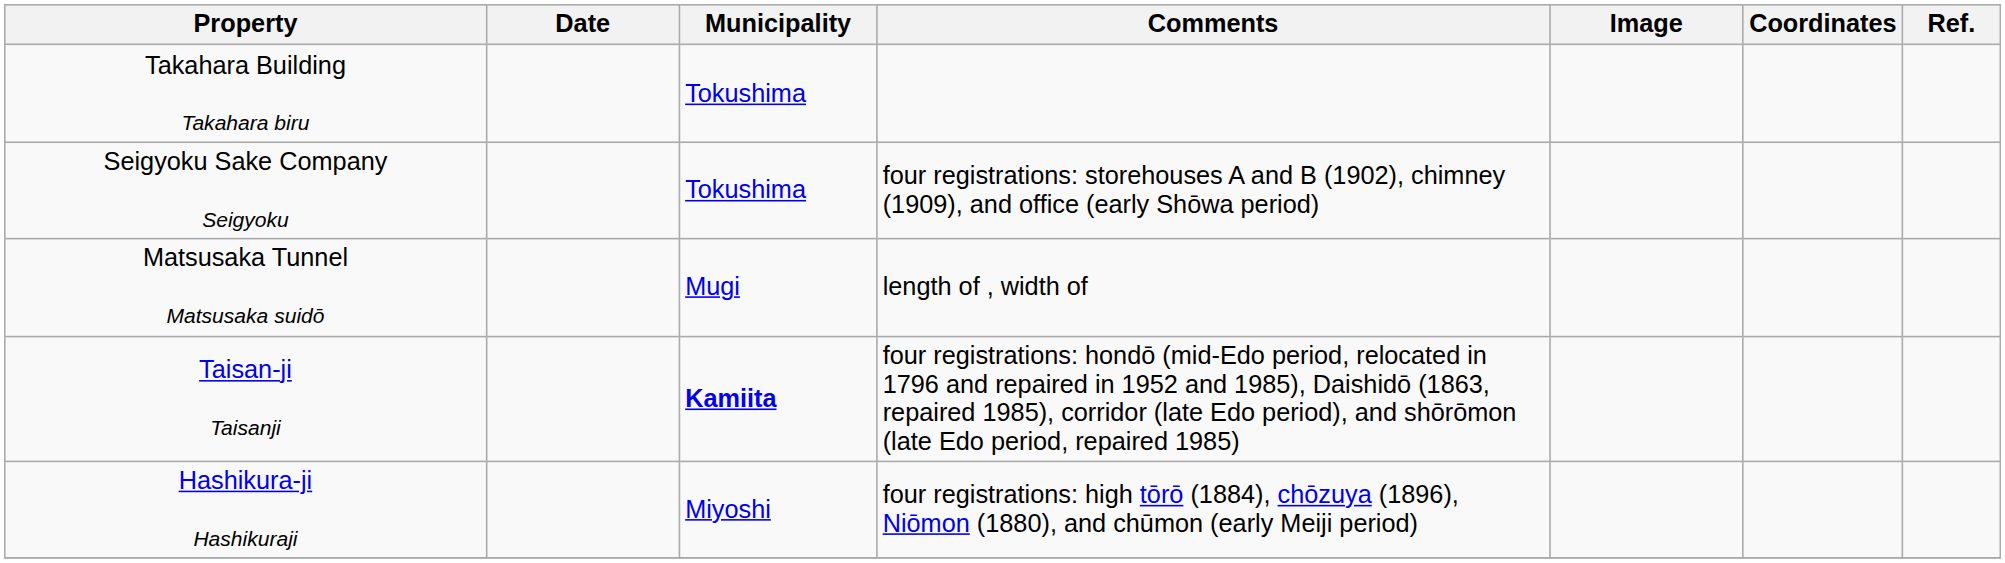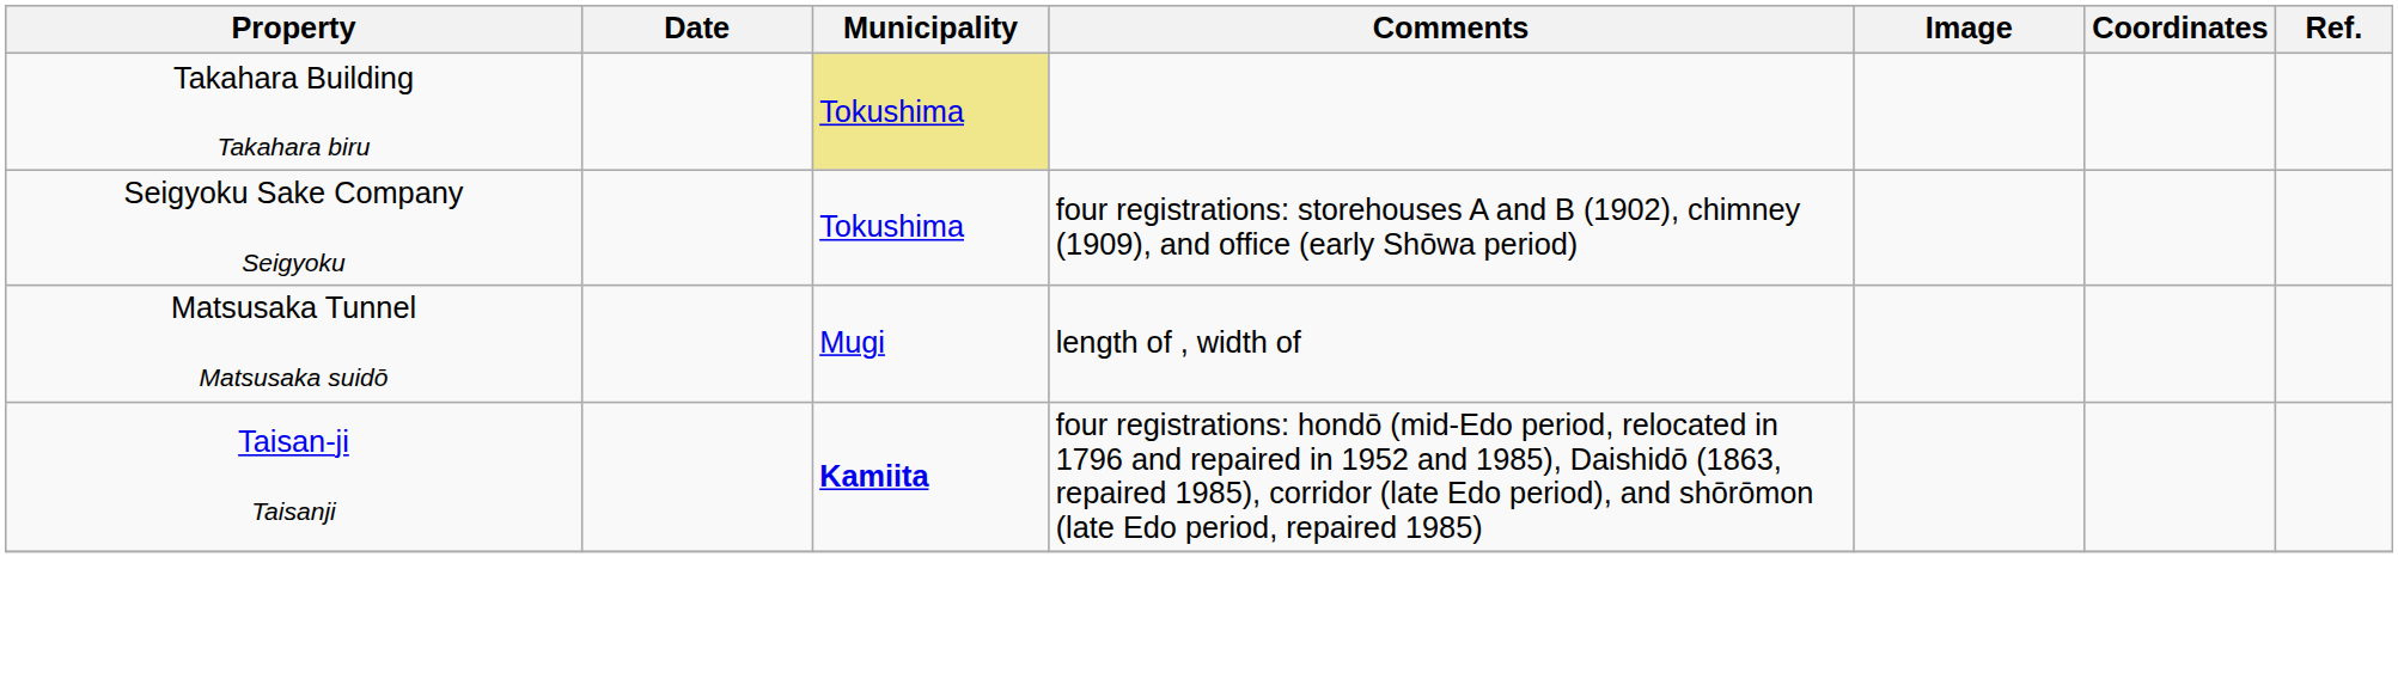 <table class="wikitable sortable"  style="width:100%;">
 <tr>
 <th width="25%" align="left">Property</th>
 <th width="10%" align="left">Date</th>
 <th width="10%" align="left">Municipality</th>
 <th width="35%" align="left" class="unsortable">Comments</th>
 <th width="10%" align="left" class="unsortable">Image</th>
 <th width="5%" align="left" class="unsortable">Coordinates</th>
 <th width="5%" align="left" class="unsortable">Ref.</th>
 </tr>
 <tr>
 <td align="center">Takahara Building<br><br><small><em>Takahara biru</em></small></td>
 <td></td>
-<td><a href='#'>Tokushima</a></td>
+<td style="background: khaki;"><a href='#'>Tokushima</a></td>
 <td></td>
 <td></td>
 <td></td>
 <td></td>
 </tr>
 <tr>
 <td align="center">Seigyoku Sake Company<br><br><small><em>Seigyoku</em></small></td>
 <td></td>
 <td><a href='#'>Tokushima</a></td>
 <td>four registrations: storehouses A and B (1902), chimney (1909), and office (early Shōwa period)</td>
 <td></td>
 <td></td>
 <td>   </td>
 </tr>
 <tr>
 <td align="center">Matsusaka Tunnel<br><br><small><em>Matsusaka suidō</em></small></td>
 <td></td>
 <td><a href='#'>Mugi</a></td>
 <td>length of , width of </td>
 <td></td>
 <td></td>
 <td></td>
 </tr>
 <tr>
 <td align="center"><a href='#'>Taisan-ji</a><br><br><small><em>Taisanji</em></small></td>
 <td></td>
 <td><strong><a href='#'>Kamiita</a></strong></td>
 <td>four registrations: hondō (mid-Edo period, relocated in 1796 and repaired in 1952 and 1985), Daishidō (1863, repaired 1985), corridor (late Edo period), and shōrōmon (late Edo period, repaired 1985)</td>
 <td>  </td>
 <td></td>
 <td>   </td>
 </tr>
 <tr>
-<td align="center"><a href='#'>Hashikura-ji</a><br><br><small><em>Hashikuraji</em></small></td>
-<td></td>
-<td><a href='#'>Miyoshi</a></td>
-<td>four registrations: high <a href='#'>tōrō</a> (1884), <a href='#'>chōzuya</a> (1896), <a href='#'>Niōmon</a> (1880), and chūmon (early Meiji period)</td>
-<td>   </td>
-<td></td>
-<td>   </td>
-</tr>
-<tr>
 </tr>
 </table>
